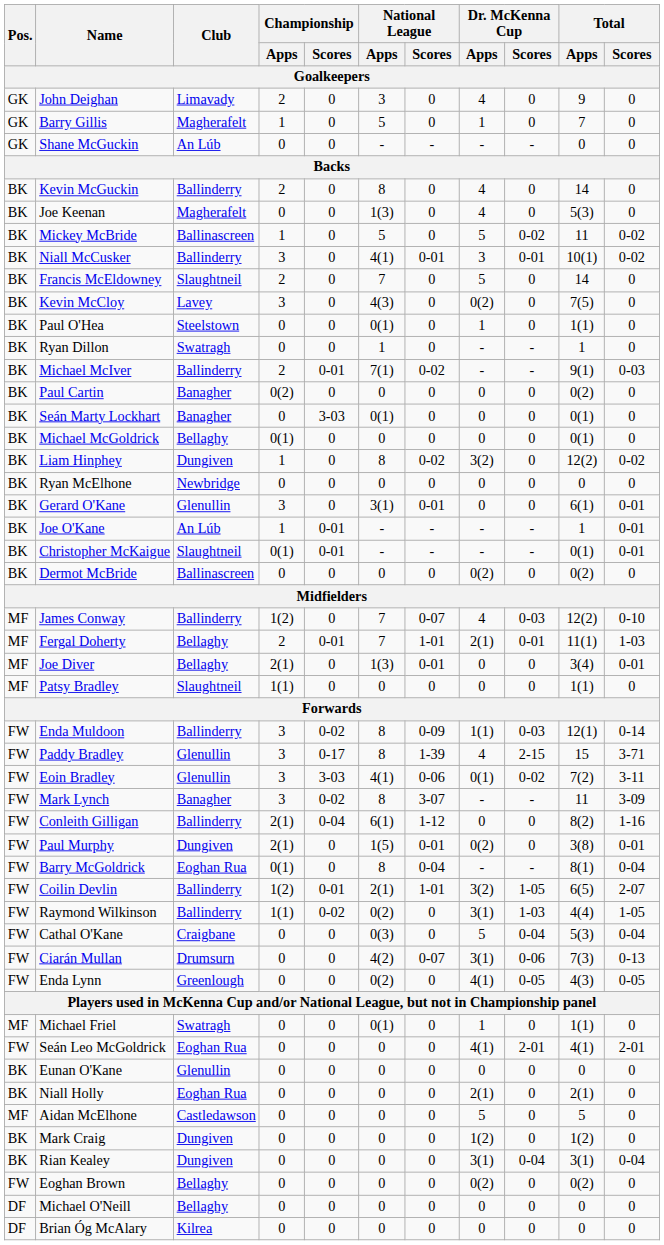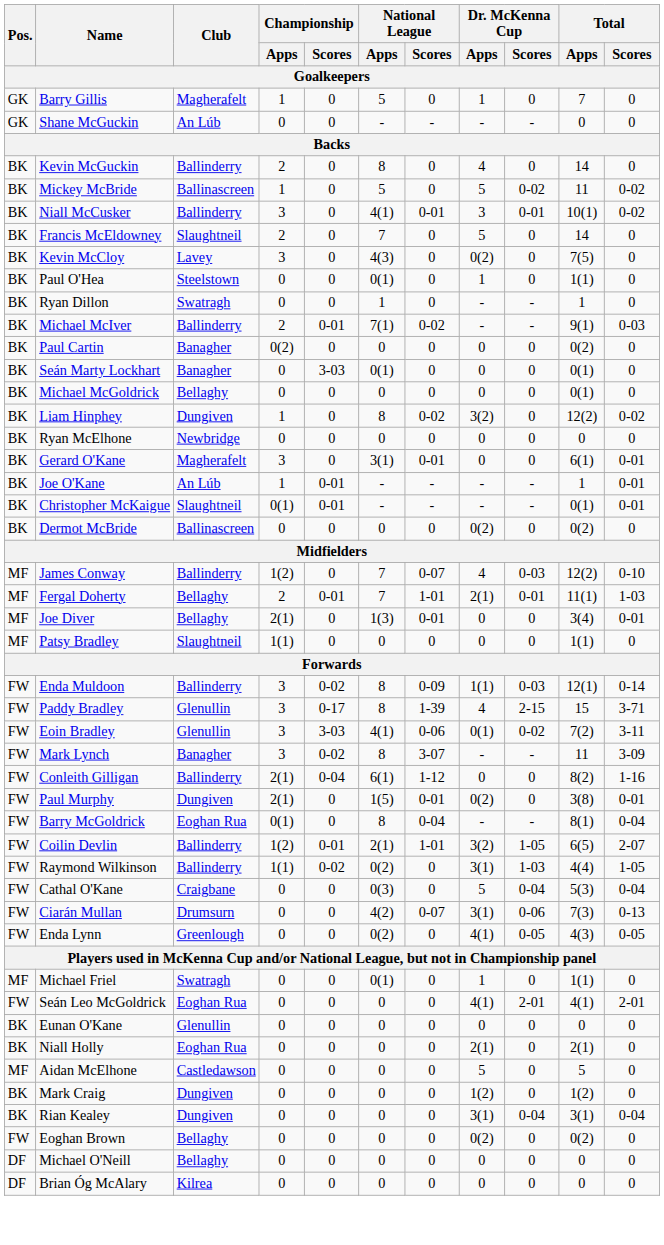 <table class="wikitable" style="text-align:center">
 <tr>
 <th rowspan="2">Pos.</th>
 <th rowspan="2">Name</th>
 <th rowspan="2">Club</th>
 <th colspan="2" width="105">Championship</th>
 <th colspan="2" width="105">National League</th>
 <th colspan="2" width="105">Dr. McKenna Cup</th>
 <th colspan="2" width="105">Total</th>
 </tr>
 <tr>
 <th>Apps</th>
 <th>Scores</th>
 <th>Apps</th>
 <th>Scores</th>
 <th>Apps</th>
 <th>Scores</th>
 <th>Apps</th>
 <th>Scores</th>
 </tr>
 <tr>
 <th colspan=11>Goalkeepers</th>
-</tr>
-<tr>
-<td align="left">GK</td>
-<td align="left"><a href='#'>John Deighan</a></td>
-<td align="left"><a href='#'>Limavady</a></td>
-<td>2</td>
-<td>0</td>
-<td>3</td>
-<td>0</td>
-<td>4</td>
-<td>0</td>
-<td>9</td>
-<td>0</td>
 </tr>
 <tr>
 <td align="left">GK</td>
 <td align="left"><a href='#'>Barry Gillis</a></td>
 <td align="left"><a href='#'>Magherafelt</a></td>
 <td>1</td>
 <td>0</td>
 <td>5</td>
 <td>0</td>
 <td>1</td>
 <td>0</td>
 <td>7</td>
 <td>0</td>
 </tr>
 <tr>
 <td align="left">GK</td>
 <td align="left"><a href='#'>Shane McGuckin</a></td>
 <td align="left"><a href='#'>An Lúb</a></td>
 <td>0</td>
 <td>0</td>
 <td>-</td>
 <td>-</td>
 <td>-</td>
 <td>-</td>
 <td>0</td>
 <td>0</td>
 </tr>
 <tr>
 <th colspan=11>Backs</th>
 </tr>
 <tr>
 <td align="left">BK</td>
 <td align="left"><a href='#'>Kevin McGuckin</a></td>
 <td align="left"><a href='#'>Ballinderry</a></td>
 <td>2</td>
 <td>0</td>
 <td>8</td>
 <td>0</td>
 <td>4</td>
 <td>0</td>
 <td>14</td>
-<td>0</td>
-</tr>
-<tr>
-<td align="left">BK</td>
-<td align="left">Joe Keenan</td>
-<td align="left"><a href='#'>Magherafelt</a></td>
-<td>0</td>
-<td>0</td>
-<td>1(3)</td>
-<td>0</td>
-<td>4</td>
-<td>0</td>
-<td>5(3)</td>
 <td>0</td>
 </tr>
 <tr>
 <td align="left">BK</td>
 <td align="left"><a href='#'>Mickey McBride</a></td>
 <td align="left"><a href='#'>Ballinascreen</a></td>
 <td>1</td>
 <td>0</td>
 <td>5</td>
 <td>0</td>
 <td>5</td>
 <td>0-02</td>
 <td>11</td>
 <td>0-02</td>
 </tr>
 <tr>
 <td align="left">BK</td>
 <td align="left"><a href='#'>Niall McCusker</a></td>
 <td align="left"><a href='#'>Ballinderry</a></td>
 <td>3</td>
 <td>0</td>
 <td>4(1)</td>
 <td>0-01</td>
 <td>3</td>
 <td>0-01</td>
 <td>10(1)</td>
 <td>0-02</td>
 </tr>
 <tr>
 <td align="left">BK</td>
 <td align="left"><a href='#'>Francis McEldowney</a></td>
 <td align="left"><a href='#'>Slaughtneil</a></td>
 <td>2</td>
 <td>0</td>
 <td>7</td>
 <td>0</td>
 <td>5</td>
 <td>0</td>
 <td>14</td>
 <td>0</td>
 </tr>
 <tr>
 <td align="left">BK</td>
 <td align="left"><a href='#'>Kevin McCloy</a></td>
 <td align="left"><a href='#'>Lavey</a></td>
 <td>3</td>
 <td>0</td>
 <td>4(3)</td>
 <td>0</td>
 <td>0(2)</td>
 <td>0</td>
 <td>7(5)</td>
 <td>0</td>
 </tr>
 <tr>
 <td align="left">BK</td>
 <td align="left">Paul O'Hea</td>
 <td align="left"><a href='#'>Steelstown</a></td>
 <td>0</td>
 <td>0</td>
 <td>0(1)</td>
 <td>0</td>
 <td>1</td>
 <td>0</td>
 <td>1(1)</td>
 <td>0</td>
 </tr>
 <tr>
 <td align="left">BK</td>
 <td align="left">Ryan Dillon</td>
 <td align="left"><a href='#'>Swatragh</a></td>
 <td>0</td>
 <td>0</td>
 <td>1</td>
 <td>0</td>
 <td>-</td>
 <td>-</td>
 <td>1</td>
 <td>0</td>
 </tr>
 <tr>
 <td align="left">BK</td>
 <td align="left"><a href='#'>Michael McIver</a></td>
 <td align="left"><a href='#'>Ballinderry</a></td>
 <td>2</td>
 <td>0-01</td>
 <td>7(1)</td>
 <td>0-02</td>
 <td>-</td>
 <td>-</td>
 <td>9(1)</td>
 <td>0-03</td>
 </tr>
 <tr>
 <td align="left">BK</td>
 <td align="left"><a href='#'>Paul Cartin</a></td>
 <td align="left"><a href='#'>Banagher</a></td>
 <td>0(2)</td>
 <td>0</td>
 <td>0</td>
 <td>0</td>
 <td>0</td>
 <td>0</td>
 <td>0(2)</td>
 <td>0</td>
 </tr>
 <tr>
 <td align="left">BK</td>
 <td align="left"><a href='#'>Seán Marty Lockhart</a></td>
 <td align="left"><a href='#'>Banagher</a></td>
 <td>0</td>
 <td>3-03</td>
 <td>0(1)</td>
 <td>0</td>
 <td>0</td>
 <td>0</td>
 <td>0(1)</td>
 <td>0</td>
 </tr>
 <tr>
 <td align="left">BK</td>
 <td align="left"><a href='#'>Michael McGoldrick</a></td>
 <td align="left"><a href='#'>Bellaghy</a></td>
-<td>0(1)</td>
+<td>0</td>
 <td>0</td>
 <td>0</td>
 <td>0</td>
 <td>0</td>
 <td>0</td>
 <td>0(1)</td>
 <td>0</td>
 </tr>
 <tr>
 <td align="left">BK</td>
 <td align="left"><a href='#'>Liam Hinphey</a></td>
 <td align="left"><a href='#'>Dungiven</a></td>
 <td>1</td>
 <td>0</td>
 <td>8</td>
 <td>0-02</td>
 <td>3(2)</td>
 <td>0</td>
 <td>12(2)</td>
 <td>0-02</td>
 </tr>
 <tr>
 <td align="left">BK</td>
 <td align="left">Ryan McElhone</td>
 <td align="left"><a href='#'>Newbridge</a></td>
 <td>0</td>
 <td>0</td>
 <td>0</td>
 <td>0</td>
 <td>0</td>
 <td>0</td>
 <td>0</td>
 <td>0</td>
 </tr>
 <tr>
 <td align="left">BK</td>
 <td align="left"><a href='#'>Gerard O'Kane</a></td>
-<td align="left"><a href='#'>Glenullin</a></td>
+<td align="left"><a href='#'>Magherafelt</a></td>
 <td>3</td>
 <td>0</td>
 <td>3(1)</td>
 <td>0-01</td>
 <td>0</td>
 <td>0</td>
 <td>6(1)</td>
 <td>0-01</td>
 </tr>
 <tr>
 <td align="left">BK</td>
 <td align="left"><a href='#'>Joe O'Kane</a></td>
 <td align="left"><a href='#'>An Lúb</a></td>
 <td>1</td>
 <td>0-01</td>
 <td>-</td>
 <td>-</td>
 <td>-</td>
 <td>-</td>
 <td>1</td>
 <td>0-01</td>
 </tr>
 <tr>
 <td align="left">BK</td>
 <td align="left"><a href='#'>Christopher McKaigue</a></td>
 <td align="left"><a href='#'>Slaughtneil</a></td>
 <td>0(1)</td>
 <td>0-01</td>
 <td>-</td>
 <td>-</td>
 <td>-</td>
 <td>-</td>
 <td>0(1)</td>
 <td>0-01</td>
 </tr>
 <tr>
 <td align="left">BK</td>
 <td align="left"><a href='#'>Dermot McBride</a></td>
 <td align="left"><a href='#'>Ballinascreen</a></td>
 <td>0</td>
 <td>0</td>
 <td>0</td>
 <td>0</td>
 <td>0(2)</td>
 <td>0</td>
 <td>0(2)</td>
 <td>0</td>
 </tr>
 <tr>
 <th colspan=11>Midfielders</th>
 </tr>
 <tr>
 <td align="left">MF</td>
 <td align="left"><a href='#'>James Conway</a></td>
 <td align="left"><a href='#'>Ballinderry</a></td>
 <td>1(2)</td>
 <td>0</td>
 <td>7</td>
 <td>0-07</td>
 <td>4</td>
 <td>0-03</td>
 <td>12(2)</td>
 <td>0-10</td>
 </tr>
 <tr>
 <td align="left">MF</td>
 <td align="left"><a href='#'>Fergal Doherty</a></td>
 <td align="left"><a href='#'>Bellaghy</a></td>
 <td>2</td>
 <td>0-01</td>
 <td>7</td>
 <td>1-01</td>
 <td>2(1)</td>
 <td>0-01</td>
 <td>11(1)</td>
 <td>1-03</td>
 </tr>
 <tr>
 <td align="left">MF</td>
 <td align="left"><a href='#'>Joe Diver</a></td>
 <td align="left"><a href='#'>Bellaghy</a></td>
 <td>2(1)</td>
 <td>0</td>
 <td>1(3)</td>
 <td>0-01</td>
 <td>0</td>
 <td>0</td>
 <td>3(4)</td>
 <td>0-01</td>
 </tr>
 <tr>
 <td align="left">MF</td>
 <td align="left"><a href='#'>Patsy Bradley</a></td>
 <td align="left"><a href='#'>Slaughtneil</a></td>
 <td>1(1)</td>
 <td>0</td>
 <td>0</td>
 <td>0</td>
 <td>0</td>
 <td>0</td>
 <td>1(1)</td>
 <td>0</td>
 </tr>
 <tr>
 <th colspan=11>Forwards</th>
 </tr>
 <tr>
 <td align="left">FW</td>
 <td align="left"><a href='#'>Enda Muldoon</a></td>
 <td align="left"><a href='#'>Ballinderry</a></td>
 <td>3</td>
 <td>0-02</td>
 <td>8</td>
 <td>0-09</td>
 <td>1(1)</td>
 <td>0-03</td>
 <td>12(1)</td>
 <td>0-14</td>
 </tr>
 <tr>
 <td align="left">FW</td>
 <td align="left"><a href='#'>Paddy Bradley</a></td>
 <td align="left"><a href='#'>Glenullin</a></td>
 <td>3</td>
 <td>0-17</td>
 <td>8</td>
 <td>1-39</td>
 <td>4</td>
 <td>2-15</td>
 <td>15</td>
 <td>3-71</td>
 </tr>
 <tr>
 <td align="left">FW</td>
 <td align="left"><a href='#'>Eoin Bradley</a></td>
 <td align="left"><a href='#'>Glenullin</a></td>
 <td>3</td>
 <td>3-03</td>
 <td>4(1)</td>
 <td>0-06</td>
 <td>0(1)</td>
 <td>0-02</td>
 <td>7(2)</td>
 <td>3-11</td>
 </tr>
 <tr>
 <td align="left">FW</td>
 <td align="left"><a href='#'>Mark Lynch</a></td>
 <td align="left"><a href='#'>Banagher</a></td>
 <td>3</td>
 <td>0-02</td>
 <td>8</td>
 <td>3-07</td>
 <td>-</td>
 <td>-</td>
 <td>11</td>
 <td>3-09</td>
 </tr>
 <tr>
 <td align="left">FW</td>
 <td align="left"><a href='#'>Conleith Gilligan</a></td>
 <td align="left"><a href='#'>Ballinderry</a></td>
 <td>2(1)</td>
 <td>0-04</td>
 <td>6(1)</td>
 <td>1-12</td>
 <td>0</td>
 <td>0</td>
 <td>8(2)</td>
 <td>1-16</td>
 </tr>
 <tr>
 <td align="left">FW</td>
 <td align="left"><a href='#'>Paul Murphy</a></td>
 <td align="left"><a href='#'>Dungiven</a></td>
 <td>2(1)</td>
 <td>0</td>
 <td>1(5)</td>
 <td>0-01</td>
 <td>0(2)</td>
 <td>0</td>
 <td>3(8)</td>
 <td>0-01</td>
 </tr>
 <tr>
 <td align="left">FW</td>
 <td align="left"><a href='#'>Barry McGoldrick</a></td>
 <td align="left"><a href='#'>Eoghan Rua</a></td>
 <td>0(1)</td>
 <td>0</td>
 <td>8</td>
 <td>0-04</td>
 <td>-</td>
 <td>-</td>
 <td>8(1)</td>
 <td>0-04</td>
 </tr>
 <tr>
 <td align="left">FW</td>
 <td align="left"><a href='#'>Coilin Devlin</a></td>
 <td align="left"><a href='#'>Ballinderry</a></td>
 <td>1(2)</td>
 <td>0-01</td>
 <td>2(1)</td>
 <td>1-01</td>
 <td>3(2)</td>
 <td>1-05</td>
 <td>6(5)</td>
 <td>2-07</td>
 </tr>
 <tr>
 <td align="left">FW</td>
 <td align="left">Raymond Wilkinson</td>
 <td align="left"><a href='#'>Ballinderry</a></td>
 <td>1(1)</td>
 <td>0-02</td>
 <td>0(2)</td>
 <td>0</td>
 <td>3(1)</td>
 <td>1-03</td>
 <td>4(4)</td>
 <td>1-05</td>
 </tr>
 <tr>
 <td align="left">FW</td>
 <td align="left">Cathal O'Kane</td>
 <td align="left"><a href='#'>Craigbane</a></td>
 <td>0</td>
 <td>0</td>
 <td>0(3)</td>
 <td>0</td>
 <td>5</td>
 <td>0-04</td>
 <td>5(3)</td>
 <td>0-04</td>
 </tr>
 <tr>
 <td align="left">FW</td>
 <td align="left"><a href='#'>Ciarán Mullan</a></td>
 <td align="left"><a href='#'>Drumsurn</a></td>
 <td>0</td>
 <td>0</td>
 <td>4(2)</td>
 <td>0-07</td>
 <td>3(1)</td>
 <td>0-06</td>
 <td>7(3)</td>
 <td>0-13</td>
 </tr>
 <tr>
 <td align="left">FW</td>
 <td align="left">Enda Lynn</td>
 <td align="left"><a href='#'>Greenlough</a></td>
 <td>0</td>
 <td>0</td>
 <td>0(2)</td>
 <td>0</td>
 <td>4(1)</td>
 <td>0-05</td>
 <td>4(3)</td>
 <td>0-05</td>
 </tr>
 <tr>
 <th colspan=11>Players used in McKenna Cup and/or National League, but not in Championship panel</th>
 </tr>
 <tr>
 <td align="left">MF</td>
 <td align="left">Michael Friel</td>
 <td align="left"><a href='#'>Swatragh</a></td>
 <td>0</td>
 <td>0</td>
 <td>0(1)</td>
 <td>0</td>
 <td>1</td>
 <td>0</td>
 <td>1(1)</td>
 <td>0</td>
 </tr>
 <tr>
 <td align="left">FW</td>
 <td align="left">Seán Leo McGoldrick</td>
 <td align="left"><a href='#'>Eoghan Rua</a></td>
 <td>0</td>
 <td>0</td>
 <td>0</td>
 <td>0</td>
 <td>4(1)</td>
 <td>2-01</td>
 <td>4(1)</td>
 <td>2-01</td>
 </tr>
 <tr>
 <td align="left">BK</td>
 <td align="left">Eunan O'Kane</td>
 <td align="left"><a href='#'>Glenullin</a></td>
 <td>0</td>
 <td>0</td>
 <td>0</td>
 <td>0</td>
 <td>0</td>
 <td>0</td>
 <td>0</td>
 <td>0</td>
 </tr>
 <tr>
 <td align="left">BK</td>
 <td align="left">Niall Holly</td>
 <td align="left"><a href='#'>Eoghan Rua</a></td>
 <td>0</td>
 <td>0</td>
 <td>0</td>
 <td>0</td>
 <td>2(1)</td>
 <td>0</td>
 <td>2(1)</td>
 <td>0</td>
 </tr>
 <tr>
 <td align="left">MF</td>
 <td align="left">Aidan McElhone</td>
 <td align="left"><a href='#'>Castledawson</a></td>
 <td>0</td>
 <td>0</td>
 <td>0</td>
 <td>0</td>
 <td>5</td>
 <td>0</td>
 <td>5</td>
 <td>0</td>
 </tr>
 <tr>
 <td align="left">BK</td>
 <td align="left">Mark Craig</td>
 <td align="left"><a href='#'>Dungiven</a></td>
 <td>0</td>
 <td>0</td>
 <td>0</td>
 <td>0</td>
 <td>1(2)</td>
 <td>0</td>
 <td>1(2)</td>
 <td>0</td>
 </tr>
 <tr>
 <td align="left">BK</td>
 <td align="left">Rian Kealey</td>
 <td align="left"><a href='#'>Dungiven</a></td>
 <td>0</td>
 <td>0</td>
 <td>0</td>
 <td>0</td>
 <td>3(1)</td>
 <td>0-04</td>
 <td>3(1)</td>
 <td>0-04</td>
 </tr>
 <tr>
 <td align="left">FW</td>
 <td align="left">Eoghan Brown</td>
 <td align="left"><a href='#'>Bellaghy</a></td>
 <td>0</td>
 <td>0</td>
 <td>0</td>
 <td>0</td>
 <td>0(2)</td>
 <td>0</td>
 <td>0(2)</td>
 <td>0</td>
 </tr>
 <tr>
 <td align="left">DF</td>
 <td align="left">Michael O'Neill</td>
 <td align="left"><a href='#'>Bellaghy</a></td>
 <td>0</td>
 <td>0</td>
 <td>0</td>
 <td>0</td>
 <td>0</td>
 <td>0</td>
 <td>0</td>
 <td>0</td>
 </tr>
 <tr>
 <td align="left">DF</td>
 <td align="left">Brian Óg McAlary</td>
 <td align="left"><a href='#'>Kilrea</a></td>
 <td>0</td>
 <td>0</td>
 <td>0</td>
 <td>0</td>
 <td>0</td>
 <td>0</td>
 <td>0</td>
 <td>0</td>
 </tr>
 </table>
